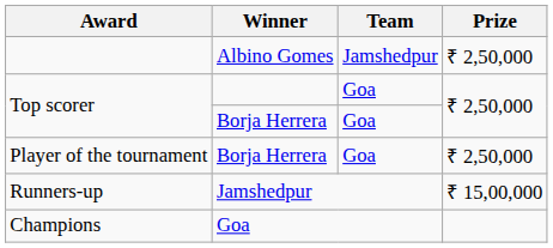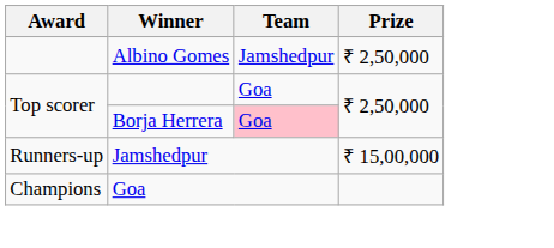 <table class="wikitable">
 <tr>
 <th>Award</th>
 <th>Winner</th>
 <th>Team</th>
 <th>Prize</th>
 </tr>
 <tr>
 <td></td>
 <td> <a href='#'>Albino Gomes</a></td>
 <td><a href='#'>Jamshedpur</a></td>
 <td>₹ 2,50,000</td>
 </tr>
 <tr>
 <td rowspan=2>Top scorer</td>
 <td></td>
 <td><a href='#'>Goa</a></td>
 <td rowspan=2>₹ 2,50,000</td>
 </tr>
 <tr>
 <td> <a href='#'>Borja Herrera</a></td>
-<td><a href='#'>Goa</a></td>
-</tr>
-<tr>
-<td>Player of the tournament</td>
-<td> <a href='#'>Borja Herrera</a></td>
-<td><a href='#'>Goa</a></td>
-<td>₹ 2,50,000</td>
+<td style="background: pink;"><a href='#'>Goa</a></td>
 </tr>
 <tr>
 <td>Runners-up</td>
 <td colspan="2"><a href='#'>Jamshedpur</a></td>
 <td>₹ 15,00,000</td>
 </tr>
 <tr>
 <td>Champions</td>
 <td colspan="2"><a href='#'>Goa</a></td>
 <td></td>
 </tr>
 </table>
